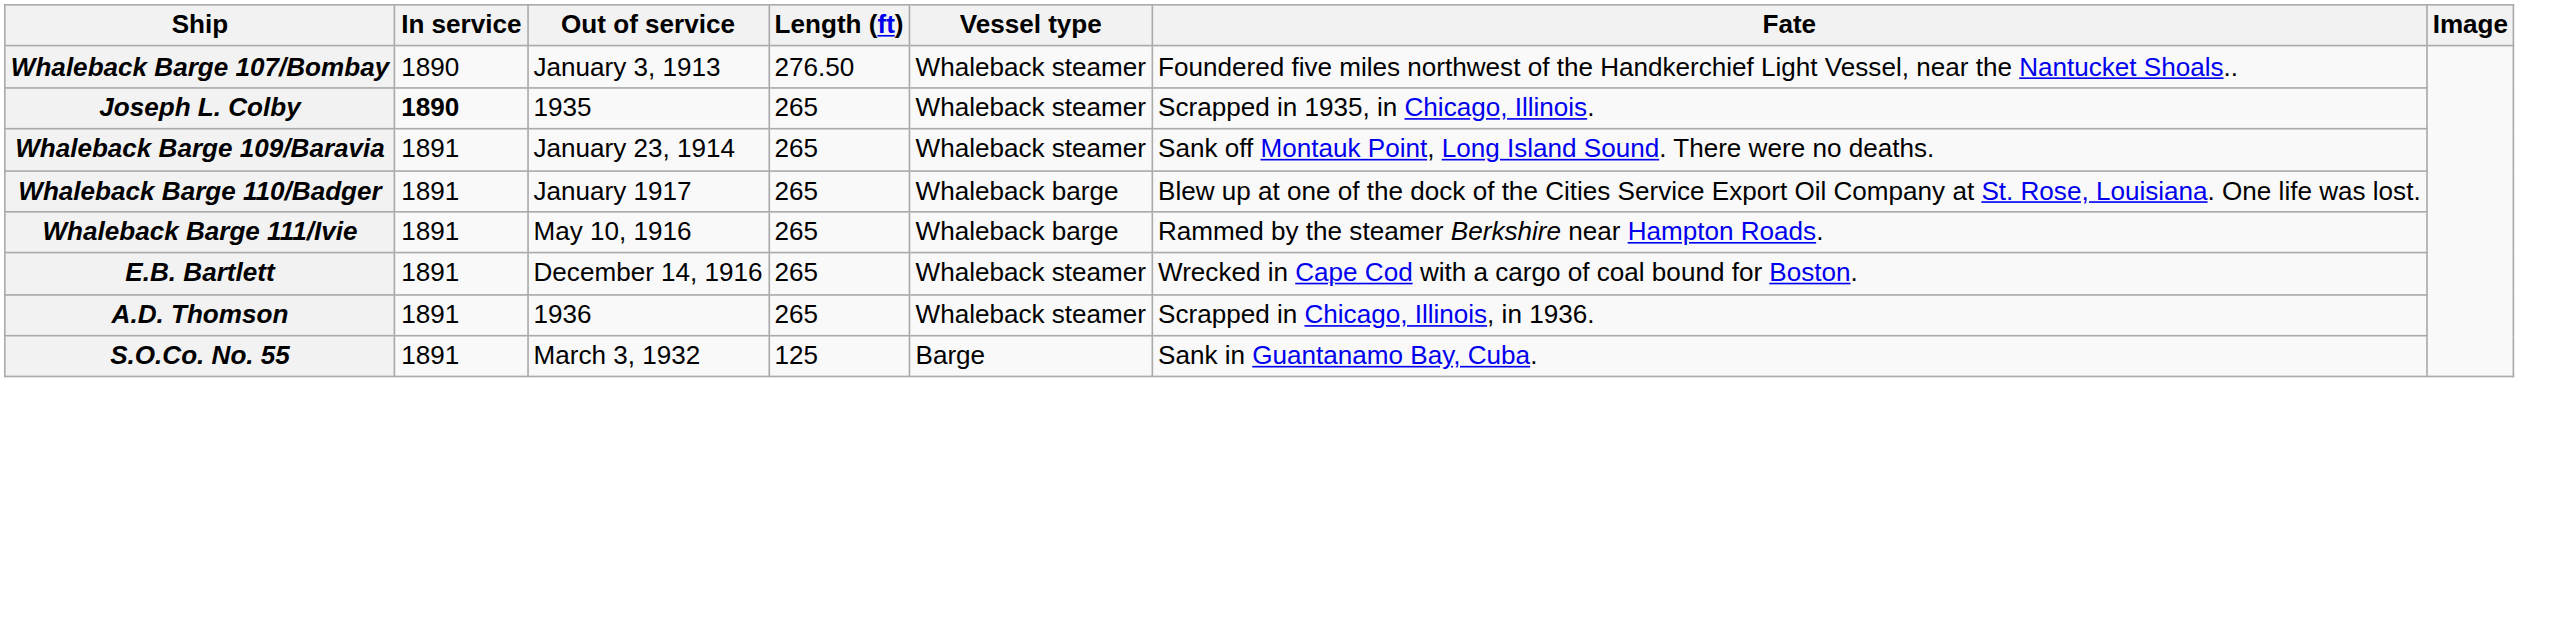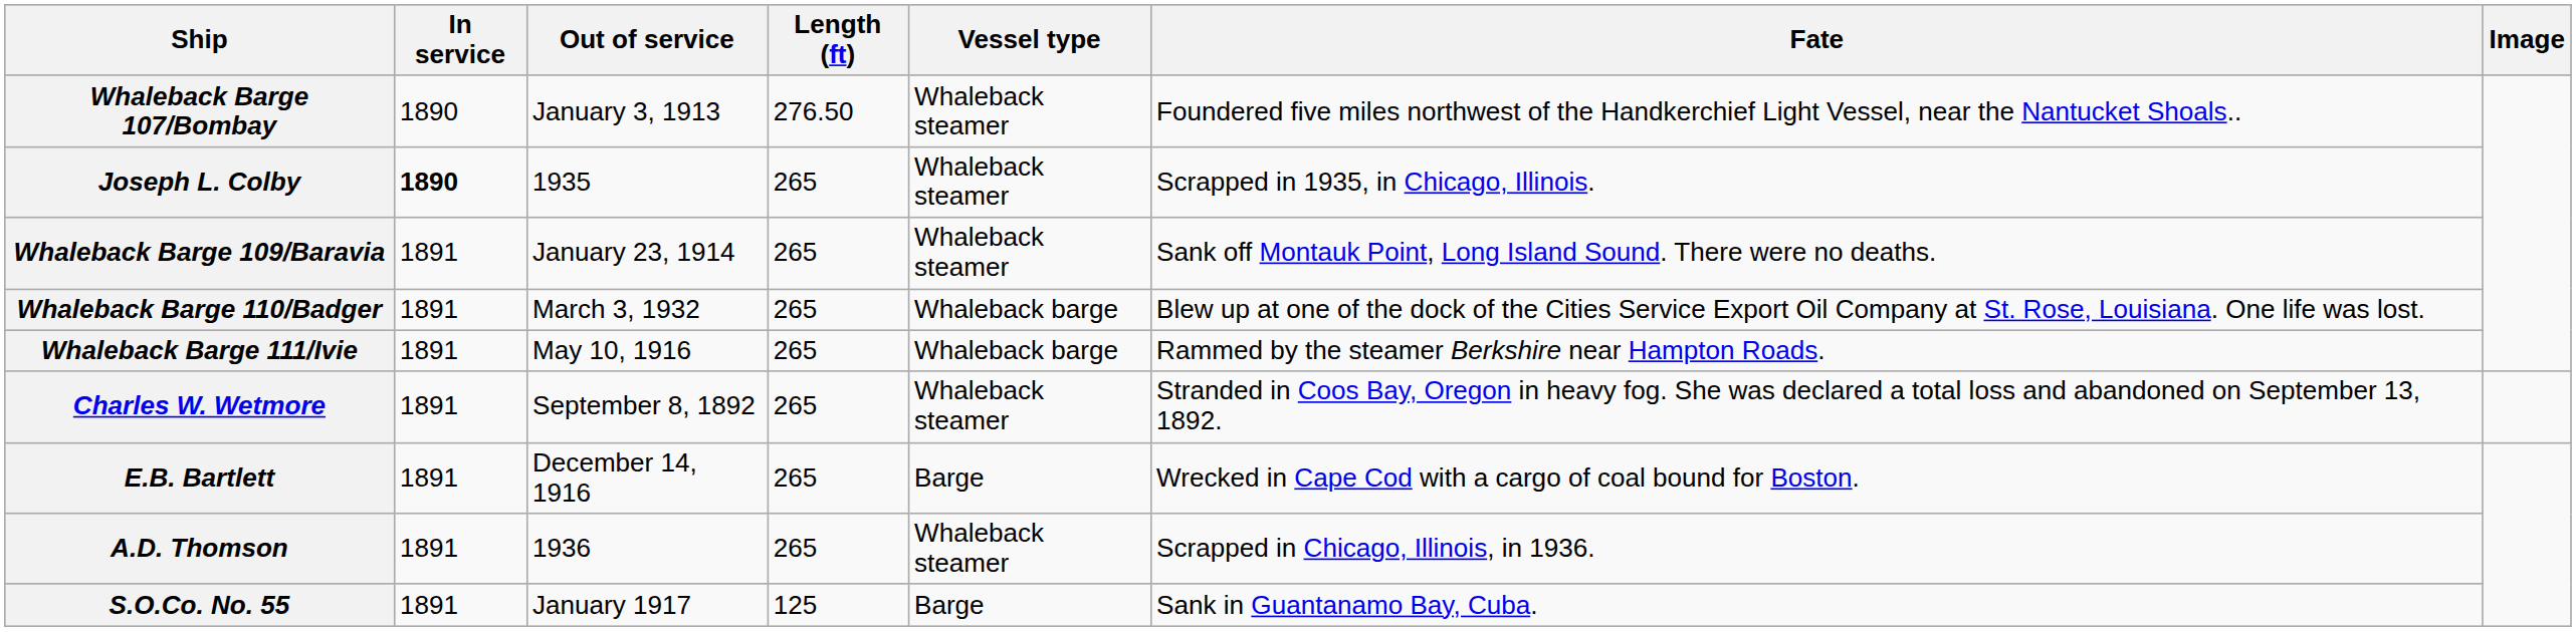 <table class="wikitable plainrowheaders">
 <tr>
 <th scope="col">Ship</th>
 <th scope="col">In service</th>
 <th scope="col">Out of service</th>
 <th scope="col">Length (<a href='#'>ft</a>)</th>
 <th scope="col">Vessel type</th>
 <th scope="col">Fate</th>
 <th scope="col">Image</th>
 </tr>
 <tr>
 <th scope"row"><em>Whaleback Barge 107/Bombay</em></th>
 <td>1890</td>
 <td>January 3, 1913</td>
 <td>276.50</td>
 <td>Whaleback steamer</td>
 <td>Foundered five miles northwest of the Handkerchief Light Vessel, near the <a href='#'>Nantucket Shoals</a>..</td>
 </tr>
 <tr>
 <th scope"row"><em>Joseph L. Colby</em></th>
 <td><strong>1890</strong></td>
 <td>1935</td>
 <td>265</td>
 <td>Whaleback steamer</td>
 <td>Scrapped in 1935, in <a href='#'>Chicago, Illinois</a>.</td>
 </tr>
 <tr>
 <th scope"row"><em>Whaleback Barge 109/Baravia</em></th>
 <td>1891</td>
 <td>January 23, 1914</td>
 <td>265</td>
 <td>Whaleback steamer</td>
 <td>Sank off <a href='#'>Montauk Point</a>, <a href='#'>Long Island Sound</a>. There were no deaths.</td>
 </tr>
 <tr>
 <th scope"row"><em>Whaleback Barge 110/Badger</em></th>
 <td>1891</td>
-<td>January 1917</td>
+<td>March 3, 1932</td>
 <td>265</td>
 <td>Whaleback barge</td>
 <td>Blew up at one of the dock of the Cities Service Export Oil Company at <a href='#'>St. Rose, Louisiana</a>. One life was lost.</td>
 </tr>
 <tr>
 <th scope"row"><em>Whaleback Barge 111/Ivie</em></th>
 <td>1891</td>
 <td>May 10, 1916</td>
 <td>265</td>
 <td>Whaleback barge</td>
 <td>Rammed by the steamer <em>Berkshire</em> near <a href='#'>Hampton Roads</a>.</td>
 </tr>
 <tr>
+<th scope"row"><em><a href='#'>Charles W. Wetmore</a></em></th>
+<td>1891</td>
+<td>September 8, 1892</td>
+<td>265</td>
+<td>Whaleback steamer</td>
+<td>Stranded in <a href='#'>Coos Bay, Oregon</a> in heavy fog. She was declared a total loss and abandoned on September 13, 1892.</td>
+<td></td>
+</tr>
+<tr>
 <th scope"row"><em>E.B. Bartlett</em></th>
 <td>1891</td>
 <td>December 14, 1916</td>
 <td>265</td>
-<td>Whaleback steamer</td>
+<td>Barge</td>
 <td>Wrecked in <a href='#'>Cape Cod</a> with a cargo of coal bound for <a href='#'>Boston</a>.</td>
 </tr>
 <tr>
 <th scope"row"><em>A.D. Thomson</em></th>
 <td>1891</td>
 <td>1936</td>
 <td>265</td>
 <td>Whaleback steamer</td>
 <td>Scrapped in <a href='#'>Chicago, Illinois</a>, in 1936.</td>
 </tr>
 <tr>
 <th scope"row"><em>S.O.Co. No. 55</em></th>
 <td>1891</td>
-<td>March 3, 1932</td>
+<td>January 1917</td>
 <td>125</td>
 <td>Barge</td>
 <td>Sank in <a href='#'>Guantanamo Bay, Cuba</a>.</td>
 </tr>
 </table>
